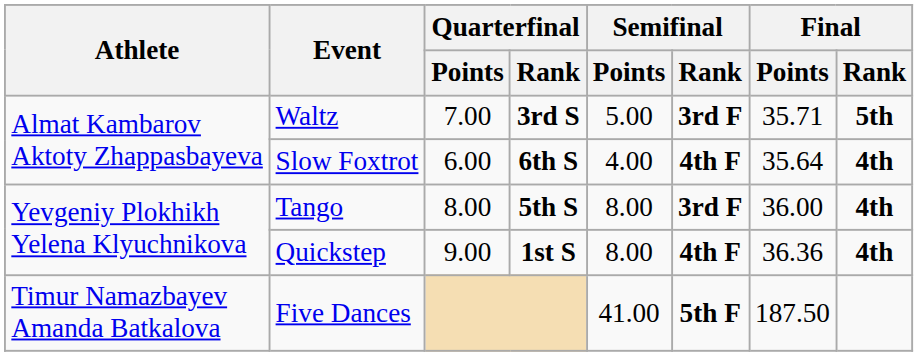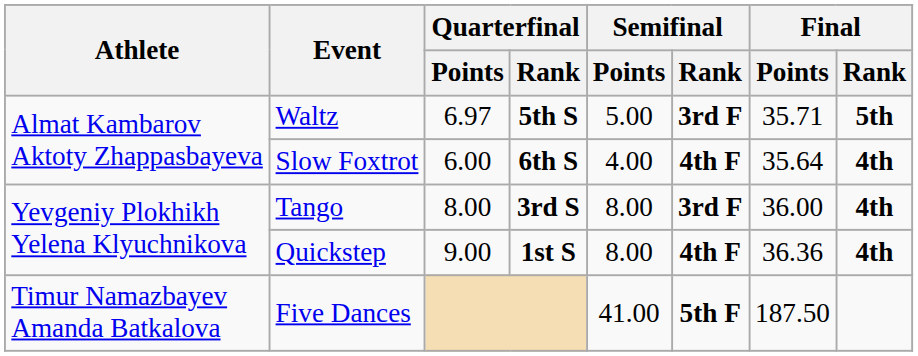 <table class=wikitable style="font-size:90%">
 <tr>
 <th rowspan=2>Athlete</th>
 <th rowspan=2>Event</th>
 <th colspan=2>Quarterfinal</th>
 <th colspan=2>Semifinal</th>
 <th colspan=2>Final</th>
 </tr>
 <tr>
 <th>Points</th>
 <th>Rank</th>
 <th>Points</th>
 <th>Rank</th>
 <th>Points</th>
 <th>Rank</th>
 </tr>
 <tr>
 <td rowspan=2><a href='#'>Almat Kambarov</a><br><a href='#'>Aktoty Zhappasbayeva</a></td>
 <td><a href='#'>Waltz</a></td>
-<td align=center>7.00</td>
-<td align=center><strong>3rd S</strong></td>
+<td align=center>6.97</td>
+<td align=center><strong>5th S</strong></td>
 <td align=center>5.00</td>
 <td align=center><strong>3rd F</strong></td>
 <td align=center>35.71</td>
 <td align=center><strong>5th</strong></td>
 </tr>
 <tr>
 <td><a href='#'>Slow Foxtrot</a></td>
 <td align=center>6.00</td>
 <td align=center><strong>6th S</strong></td>
 <td align=center>4.00</td>
 <td align=center><strong>4th F</strong></td>
 <td align=center>35.64</td>
 <td align=center><strong>4th</strong></td>
 </tr>
 <tr>
 <td rowspan=2><a href='#'>Yevgeniy Plokhikh</a><br><a href='#'>Yelena Klyuchnikova</a></td>
 <td><a href='#'>Tango</a></td>
 <td align=center>8.00</td>
-<td align=center><strong>5th S</strong></td>
+<td align=center><strong>3rd S</strong></td>
 <td align=center>8.00</td>
 <td align=center><strong>3rd F</strong></td>
 <td align=center>36.00</td>
 <td align=center><strong>4th</strong></td>
 </tr>
 <tr>
 <td><a href='#'>Quickstep</a></td>
 <td align=center>9.00</td>
 <td align=center><strong>1st S</strong></td>
 <td align=center>8.00</td>
 <td align=center><strong>4th F</strong></td>
 <td align=center>36.36</td>
 <td align=center><strong>4th</strong></td>
 </tr>
 <tr>
 <td><a href='#'>Timur Namazbayev</a><br><a href='#'>Amanda Batkalova</a></td>
 <td><a href='#'>Five Dances</a></td>
 <td colspan="2" style="background:wheat;"></td>
 <td align=center>41.00</td>
 <td align=center><strong>5th F</strong></td>
 <td align=center>187.50</td>
 <td align=center></td>
 </tr>
 </table>
